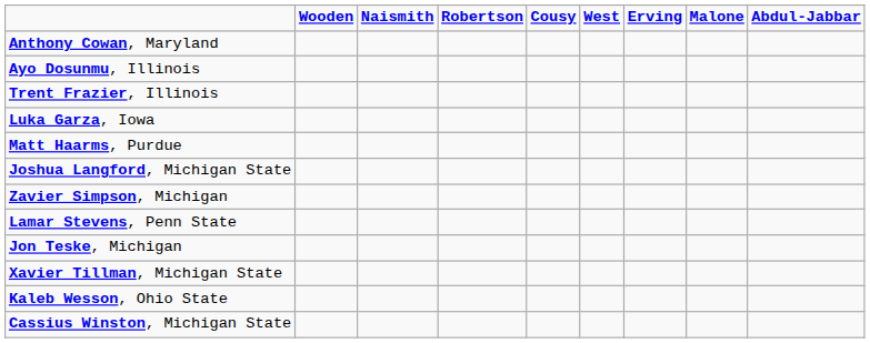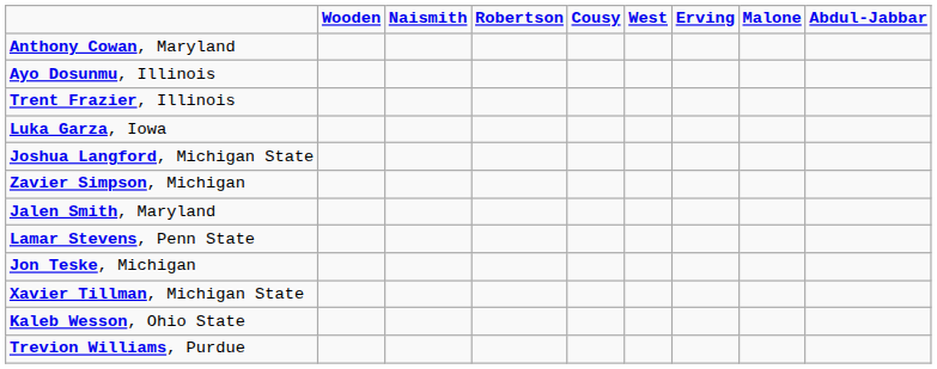 <table class="wikitable" style="white-space:nowrap; font-size:90%;">
 <tr>
 <td></td>
 <td><strong><a href='#'>Wooden</a></strong></td>
 <td><strong><a href='#'>Naismith</a></strong></td>
 <td><strong><a href='#'>Robertson</a></strong></td>
 <td><strong><a href='#'>Cousy</a></strong></td>
 <td><strong><a href='#'>West</a></strong></td>
 <td><strong><a href='#'>Erving</a></strong></td>
 <td><strong><a href='#'>Malone</a></strong></td>
 <td><strong><a href='#'>Abdul-Jabbar</a></strong></td>
 </tr>
 <tr>
 <td><strong><a href='#'>Anthony Cowan</a></strong>, Maryland</td>
 <td></td>
 <td></td>
 <td></td>
 <td></td>
 <td></td>
 <td></td>
 <td></td>
 <td></td>
 </tr>
 <tr>
 <td><strong><a href='#'>Ayo Dosunmu</a></strong>, Illinois</td>
 <td></td>
 <td></td>
 <td></td>
 <td></td>
 <td></td>
 <td></td>
 <td></td>
 <td></td>
 </tr>
 <tr>
 <td><strong><a href='#'>Trent Frazier</a></strong>, Illinois</td>
 <td></td>
 <td></td>
 <td></td>
 <td></td>
 <td></td>
 <td></td>
 <td></td>
 <td></td>
 </tr>
 <tr>
 <td><strong><a href='#'>Luka Garza</a></strong>, Iowa</td>
 <td></td>
 <td></td>
 <td></td>
 <td></td>
 <td></td>
 <td></td>
 <td></td>
 <td></td>
 </tr>
 <tr>
-<td><strong><a href='#'>Matt Haarms</a></strong>, Purdue</td>
-<td></td>
-<td></td>
-<td></td>
-<td></td>
-<td></td>
-<td></td>
-<td></td>
-<td></td>
-</tr>
-<tr>
 <td><strong><a href='#'>Joshua Langford</a></strong>, Michigan State</td>
 <td></td>
 <td></td>
 <td></td>
 <td></td>
 <td></td>
 <td></td>
 <td></td>
 <td></td>
 </tr>
 <tr>
 <td><strong><a href='#'>Zavier Simpson</a></strong>, Michigan</td>
+<td></td>
+<td></td>
+<td></td>
+<td></td>
+<td></td>
+<td></td>
+<td></td>
+<td></td>
+</tr>
+<tr>
+<td><strong><a href='#'>Jalen Smith</a></strong>, Maryland</td>
 <td></td>
 <td></td>
 <td></td>
 <td></td>
 <td></td>
 <td></td>
 <td></td>
 <td></td>
 </tr>
 <tr>
 <td><strong><a href='#'>Lamar Stevens</a></strong>, Penn State</td>
 <td></td>
 <td></td>
 <td></td>
 <td></td>
 <td></td>
 <td></td>
 <td></td>
 <td></td>
 </tr>
 <tr>
 <td><strong><a href='#'>Jon Teske</a></strong>, Michigan</td>
 <td></td>
 <td></td>
 <td></td>
 <td></td>
 <td></td>
 <td></td>
 <td></td>
 <td></td>
 </tr>
 <tr>
 <td><strong><a href='#'>Xavier Tillman</a></strong>, Michigan State</td>
 <td></td>
 <td></td>
 <td></td>
 <td></td>
 <td></td>
 <td></td>
 <td></td>
 <td></td>
 </tr>
 <tr>
 <td><strong><a href='#'>Kaleb Wesson</a></strong>, Ohio State</td>
 <td></td>
 <td></td>
 <td></td>
 <td></td>
 <td></td>
 <td></td>
 <td></td>
 <td></td>
 </tr>
 <tr>
-<td><strong><a href='#'>Cassius Winston</a></strong>, Michigan State</td>
+<td><strong><a href='#'>Trevion Williams</a></strong>, Purdue</td>
 <td></td>
 <td></td>
 <td></td>
 <td></td>
 <td></td>
 <td></td>
 <td></td>
 <td></td>
 </tr>
 </table>
